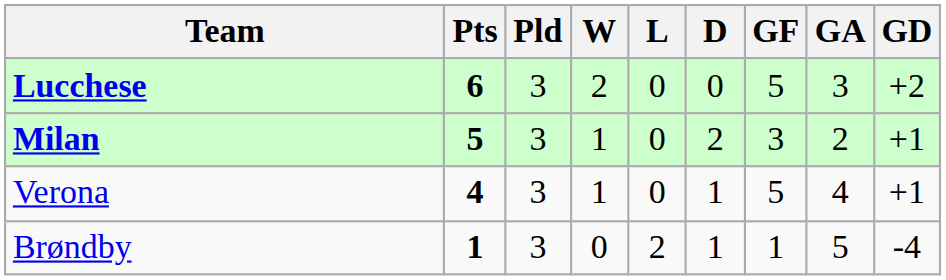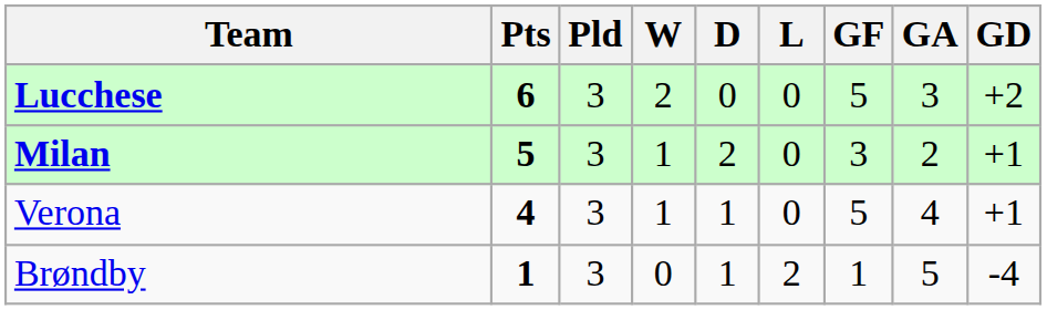 <table class="wikitable" style="text-align:center;">
 <tr>
 <th width=200>Team</th>
 <th width=20>Pts</th>
 <th width=20>Pld</th>
 <th width=20>W</th>
+<th width=20>D</th>
 <th width=20>L</th>
-<th width=20>D</th>
 <th width=20>GF</th>
 <th width=20>GA</th>
 <th width=20>GD</th>
 </tr>
 <tr style="background:#ccffcc">
 <td style="text-align:left"><strong> <a href='#'>Lucchese</a></strong></td>
 <td><strong>6</strong></td>
 <td>3</td>
 <td>2</td>
 <td>0</td>
 <td>0</td>
 <td>5</td>
 <td>3</td>
 <td>+2</td>
 </tr>
 <tr style="background:#ccffcc">
 <td style="text-align:left"><strong> <a href='#'>Milan</a></strong></td>
 <td><strong>5</strong></td>
 <td>3</td>
 <td>1</td>
+<td>2</td>
 <td>0</td>
-<td>2</td>
 <td>3</td>
 <td>2</td>
 <td>+1</td>
 </tr>
 <tr>
 <td style="text-align:left"> <a href='#'>Verona</a></td>
 <td><strong>4</strong></td>
 <td>3</td>
 <td>1</td>
+<td>1</td>
 <td>0</td>
-<td>1</td>
 <td>5</td>
 <td>4</td>
 <td>+1</td>
 </tr>
 <tr>
 <td style="text-align:left"> <a href='#'>Brøndby</a></td>
 <td><strong>1</strong></td>
 <td>3</td>
 <td>0</td>
+<td>1</td>
 <td>2</td>
-<td>1</td>
 <td>1</td>
 <td>5</td>
 <td>-4</td>
 </tr>
 </table>
